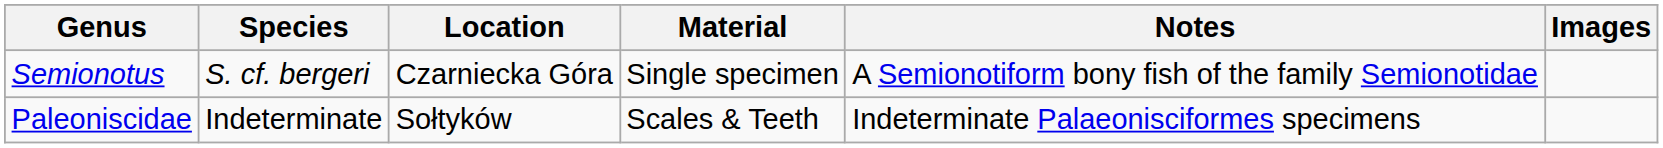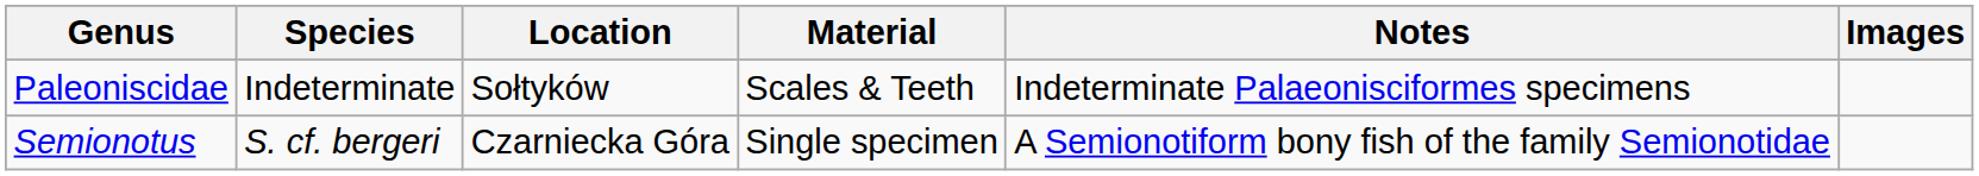 <table class="wikitable">
 <tr>
 <th>Genus</th>
 <th>Species</th>
 <th>Location</th>
 <th>Material</th>
 <th>Notes</th>
 <th>Images</th>
 </tr>
 <tr>
+<td><a href='#'>Paleoniscidae</a></td>
+<td>Indeterminate</td>
+<td>Sołtyków</td>
+<td>Scales & Teeth</td>
+<td>Indeterminate <a href='#'>Palaeonisciformes</a> specimens</td>
+<td></td>
+</tr>
+<tr>
 <td><em><a href='#'>Semionotus</a></em></td>
 <td><em>S. cf. bergeri</em></td>
 <td>Czarniecka Góra</td>
 <td>Single specimen</td>
 <td>A <a href='#'>Semionotiform</a> bony fish of the family <a href='#'>Semionotidae</a></td>
 <td></td>
 </tr>
-<tr>
-<td><a href='#'>Paleoniscidae</a></td>
-<td>Indeterminate</td>
-<td>Sołtyków</td>
-<td>Scales & Teeth</td>
-<td>Indeterminate <a href='#'>Palaeonisciformes</a> specimens</td>
-<td></td>
-</tr>
 </table>
